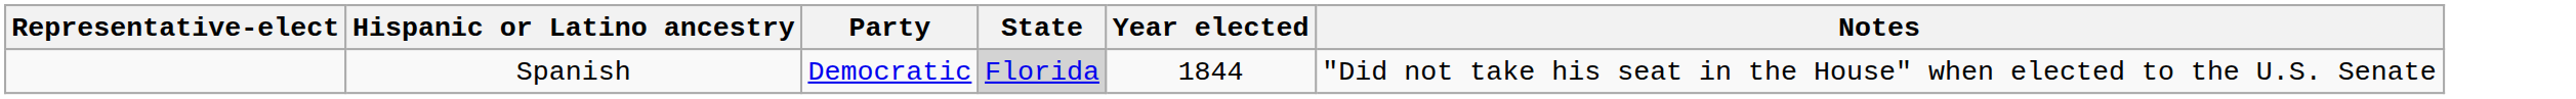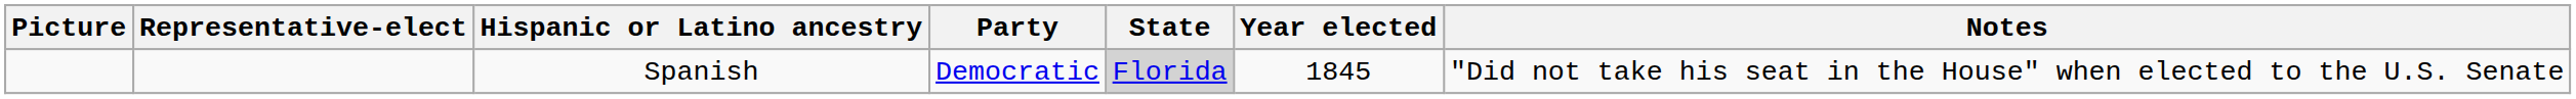 <table class="wikitable sortable" style="text-align:center">
 <tr>
+<th>Picture</th>
 <th>Representative-elect</th>
 <th>Hispanic or Latino ancestry</th>
 <th>Party</th>
 <th>State</th>
 <th>Year elected</th>
 <th>Notes</th>
 </tr>
 <tr>
+<td data-sort-value="Yulee, David Levy"></td>
 <td><strong></strong><br></td>
 <td>Spanish</td>
 <td><a href='#'>Democratic</a></td>
 <td style="background: lightgrey;"><a href='#'>Florida</a></td>
-<td>1844</td>
+<td>1845</td>
 <td>"Did not take his seat in the House" when elected to the U.S. Senate</td>
 </tr>
 </table>
